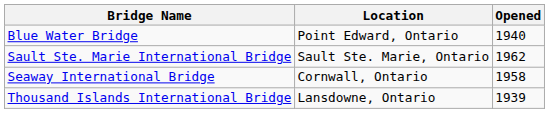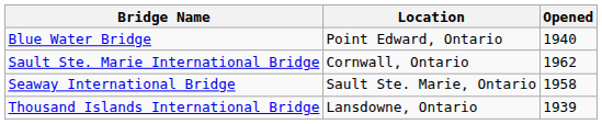 <table class="wikitable">
 <tr>
 <th>Bridge Name</th>
 <th>Location</th>
 <th>Opened</th>
 </tr>
 <tr>
 <td><a href='#'>Blue Water Bridge</a></td>
 <td>Point Edward, Ontario</td>
 <td>1940</td>
 </tr>
 <tr>
 <td><a href='#'>Sault Ste. Marie International Bridge</a></td>
-<td>Sault Ste. Marie, Ontario</td>
+<td>Cornwall, Ontario</td>
 <td>1962</td>
 </tr>
 <tr>
 <td><a href='#'>Seaway International Bridge</a></td>
-<td>Cornwall, Ontario</td>
+<td>Sault Ste. Marie, Ontario</td>
 <td>1958</td>
 </tr>
 <tr>
 <td><a href='#'>Thousand Islands International Bridge</a></td>
 <td>Lansdowne, Ontario</td>
 <td>1939</td>
 </tr>
 </table>
